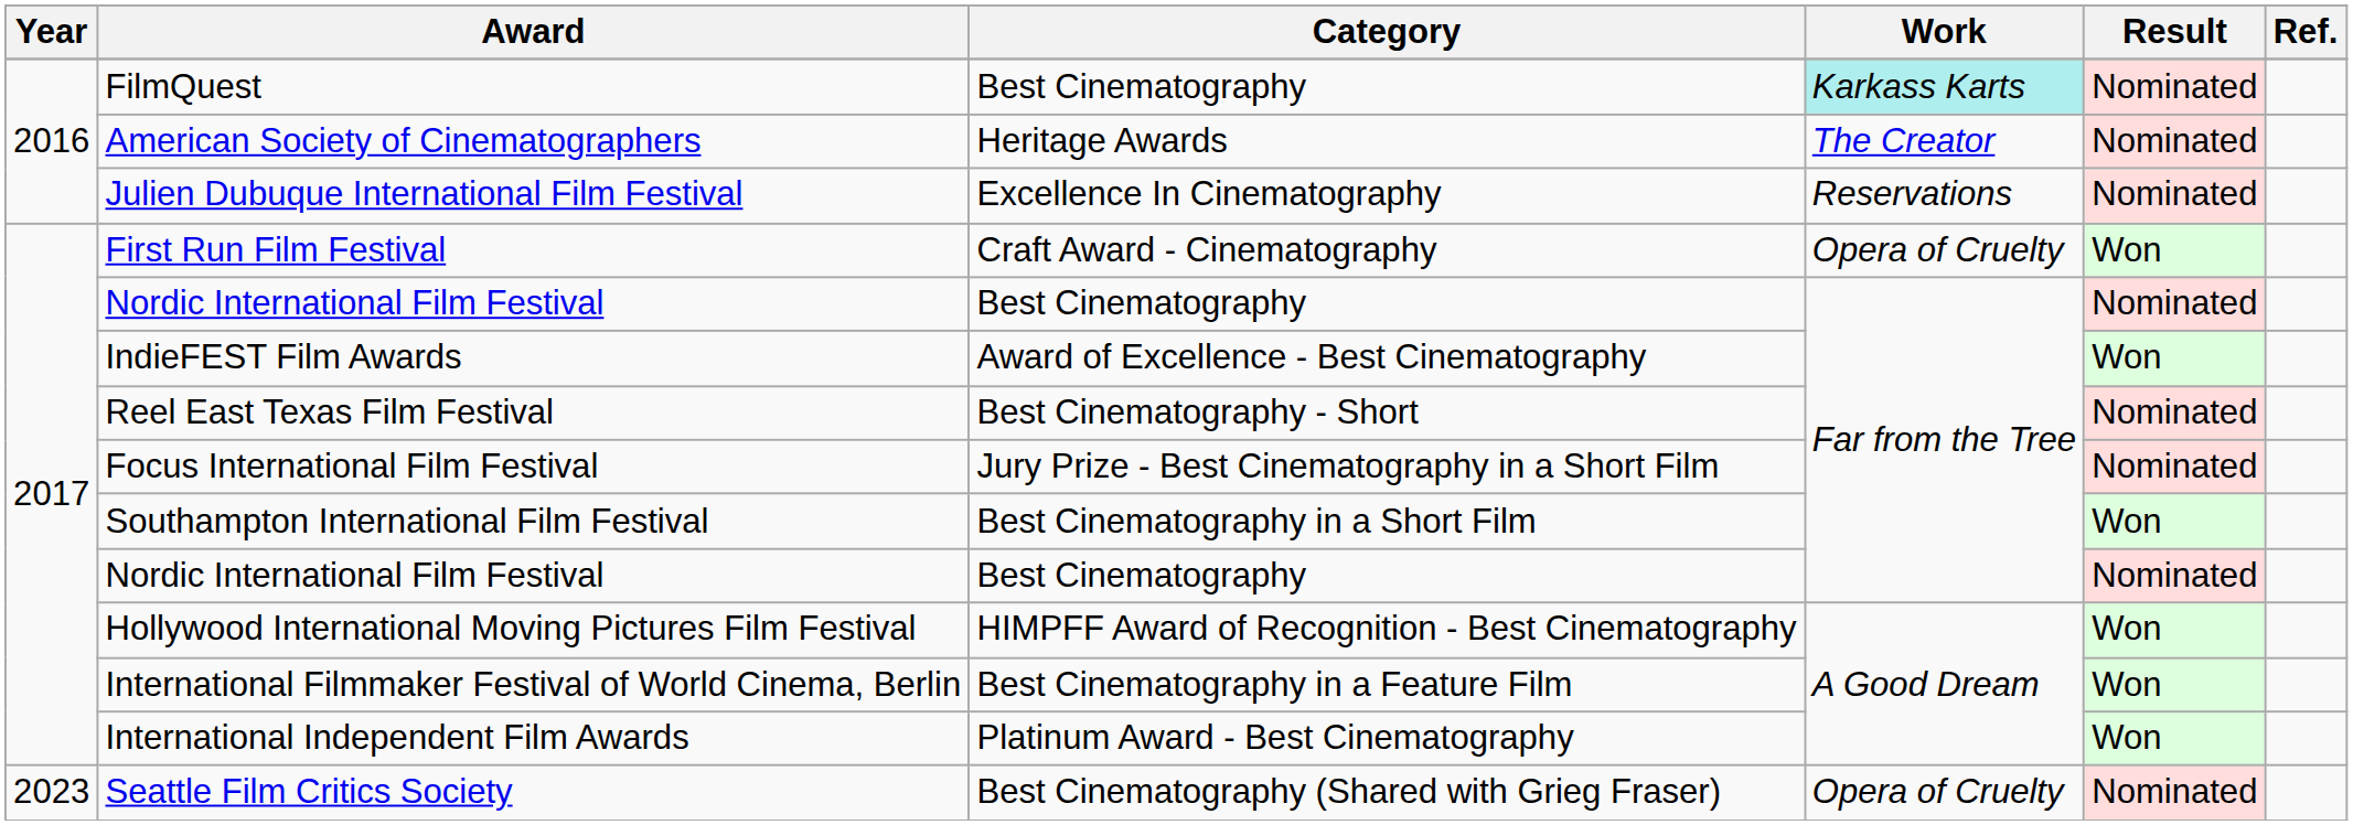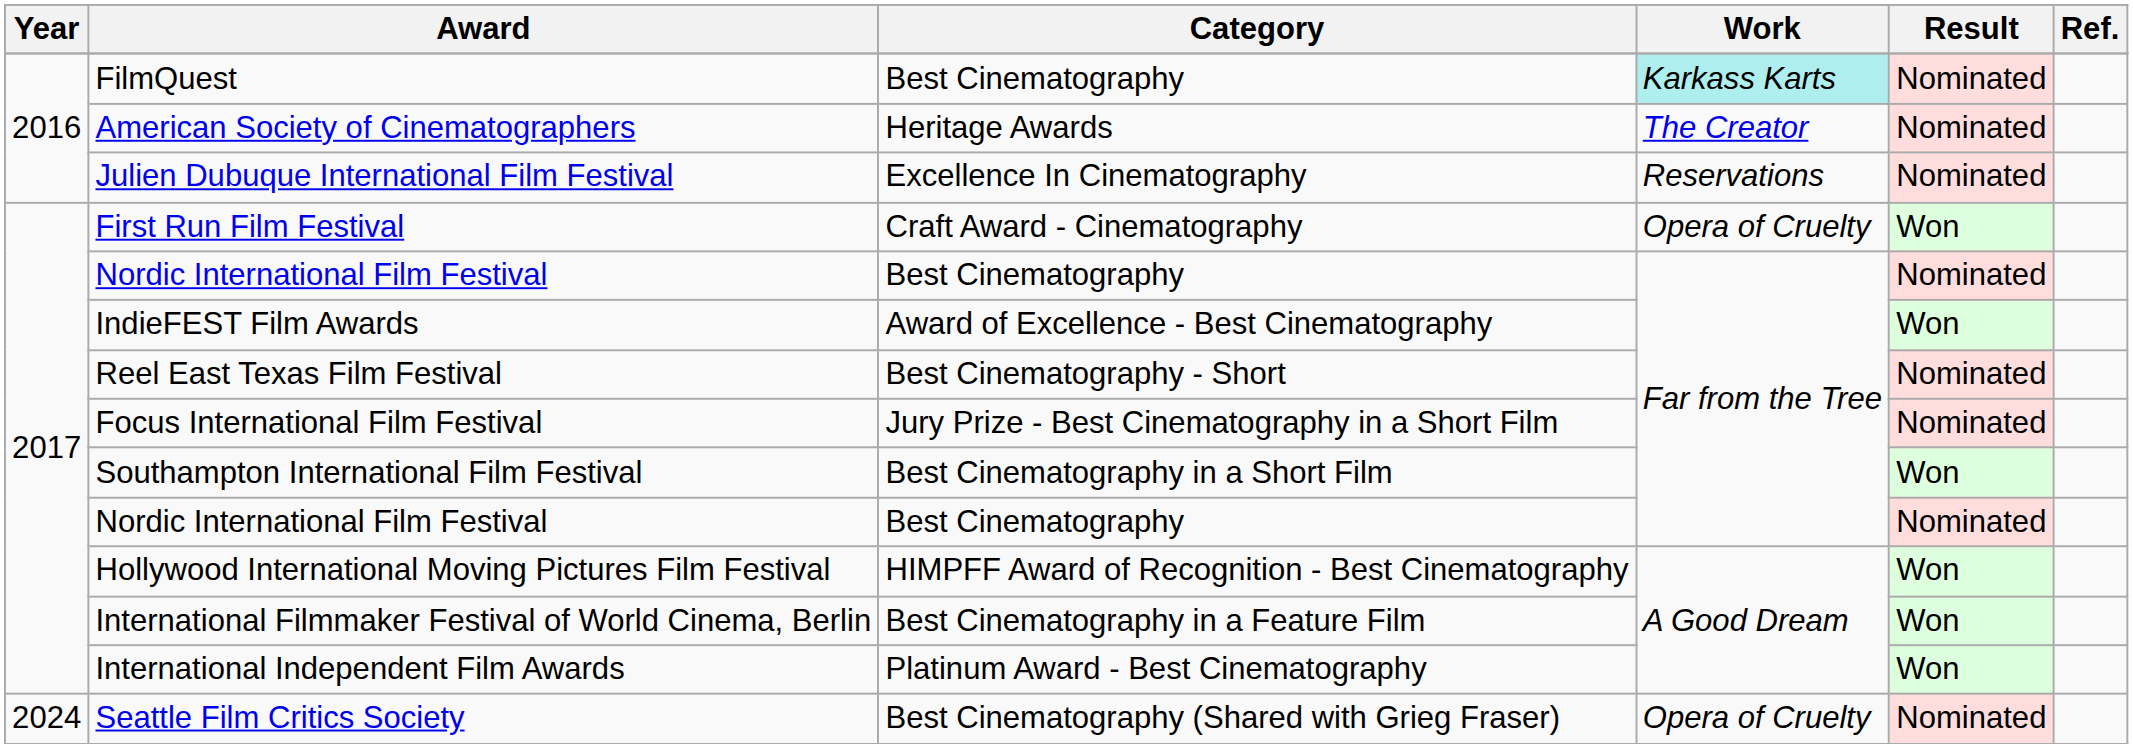 <table class="wikitable">
 <tr>
 <th>Year</th>
 <th>Award</th>
 <th>Category</th>
 <th>Work</th>
 <th>Result</th>
 <th>Ref.</th>
 </tr>
 <tr>
 </tr>
 <tr>
 <td rowspan="3">2016</td>
 <td>FilmQuest</td>
 <td>Best Cinematography</td>
 <td style="background: paleturquoise;"><em>Karkass Karts</em></td>
 <td style="background: #ffdddd">Nominated</td>
 <td></td>
 </tr>
 <tr>
 <td><a href='#'>American Society of Cinematographers</a></td>
 <td>Heritage Awards</td>
 <td><em><a href='#'>The Creator</a></em></td>
 <td style="background: #ffdddd">Nominated</td>
 <td></td>
 </tr>
 <tr>
 <td><a href='#'>Julien Dubuque International Film Festival</a></td>
 <td>Excellence In Cinematography</td>
 <td><em>Reservations</em></td>
 <td style="background: #ffdddd">Nominated</td>
 <td></td>
 </tr>
 <tr>
 <td rowspan="10">2017</td>
 <td><a href='#'>First Run Film Festival</a></td>
 <td>Craft Award - Cinematography</td>
 <td><em>Opera of Cruelty</em></td>
 <td style="background: #ddffdd">Won</td>
 <td></td>
 </tr>
 <tr>
 <td><a href='#'>Nordic International Film Festival</a></td>
 <td>Best Cinematography</td>
 <td rowspan="6"><em>Far from the Tree</em></td>
 <td style="background: #ffdddd">Nominated</td>
 <td></td>
 </tr>
 <tr>
 <td>IndieFEST Film Awards</td>
 <td>Award of Excellence - Best Cinematography</td>
 <td style="background: #ddffdd">Won</td>
 <td></td>
 </tr>
 <tr>
 <td>Reel East Texas Film Festival</td>
 <td>Best Cinematography - Short</td>
 <td style="background: #ffdddd">Nominated</td>
 <td></td>
 </tr>
 <tr>
 <td>Focus International Film Festival</td>
 <td>Jury Prize - Best Cinematography in a Short Film</td>
 <td style="background: #ffdddd">Nominated</td>
 <td></td>
 </tr>
 <tr>
 <td>Southampton International Film Festival</td>
 <td>Best Cinematography in a Short Film</td>
 <td style="background: #ddffdd">Won</td>
 <td></td>
 </tr>
 <tr>
 <td>Nordic International Film Festival</td>
 <td>Best Cinematography</td>
 <td style="background: #ffdddd">Nominated</td>
 <td></td>
 </tr>
 <tr>
 <td>Hollywood International Moving Pictures Film Festival</td>
 <td>HIMPFF Award of Recognition - Best Cinematography</td>
 <td rowspan="3"><em>A Good Dream</em></td>
 <td style="background: #ddffdd">Won</td>
 <td></td>
 </tr>
 <tr>
 <td>International Filmmaker Festival of World Cinema, Berlin</td>
 <td>Best Cinematography in a Feature Film</td>
 <td style="background: #ddffdd">Won</td>
 <td></td>
 </tr>
 <tr>
 <td>International Independent Film Awards</td>
 <td>Platinum Award - Best Cinematography</td>
 <td style="background: #ddffdd">Won</td>
 <td></td>
 </tr>
 <tr>
-<td>2023</td>
+<td>2024</td>
 <td><a href='#'>Seattle Film Critics Society</a></td>
 <td>Best Cinematography (Shared with Grieg Fraser)</td>
 <td><em>Opera of Cruelty</em></td>
 <td style="background: #ffdddd">Nominated</td>
 <td></td>
 </tr>
 <tr>
 </tr>
 </table>
